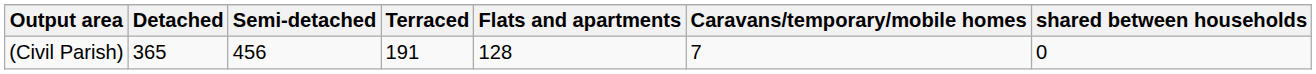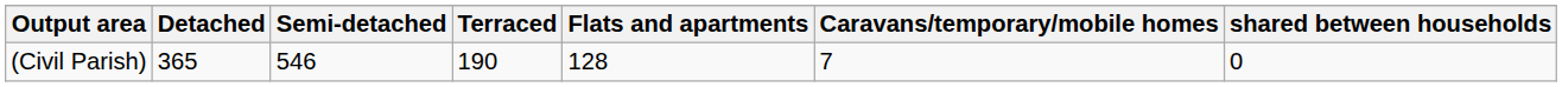 <table class="wikitable">
 <tr>
 </tr>
 <tr>
 <th>Output area</th>
 <th>Detached</th>
 <th>Semi-detached</th>
 <th>Terraced</th>
 <th>Flats and apartments</th>
 <th>Caravans/temporary/mobile homes</th>
 <th>shared between households</th>
 </tr>
 <tr>
 <td>(Civil Parish)</td>
 <td>365</td>
-<td>456</td>
-<td>191</td>
+<td>546</td>
+<td>190</td>
 <td>128</td>
 <td>7</td>
 <td>0</td>
 </tr>
 </table>
